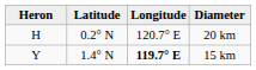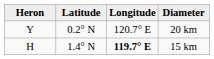 <table class="wikitable">
 <tr>
 <th width="25%" style="background:#eeeeee;">Heron</th>
 <th width="25%" style="background:#eeeeee;">Latitude</th>
 <th width="25%" style="background:#eeeeee;">Longitude</th>
 <th width="25%" style="background:#eeeeee;">Diameter</th>
 </tr>
 <tr>
-<td align="center">H</td>
+<td align="center">Y</td>
 <td align="center">0.2° N</td>
 <td align="center">120.7° E</td>
 <td align="center">20 km</td>
 </tr>
 <tr>
-<td align="center">Y</td>
+<td align="center">H</td>
 <td align="center">1.4° N</td>
 <td align="center"><strong>119.7° E</strong></td>
 <td align="center">15 km</td>
 </tr>
 </table>
